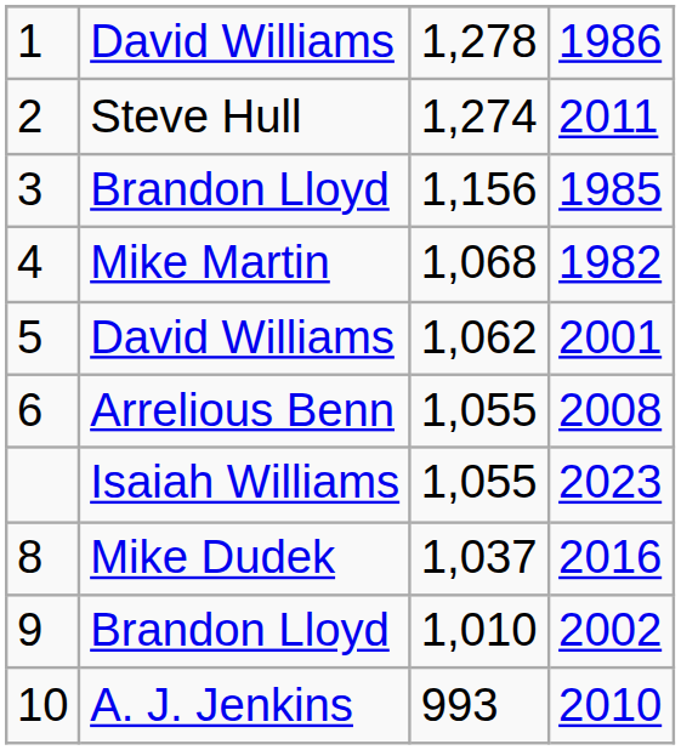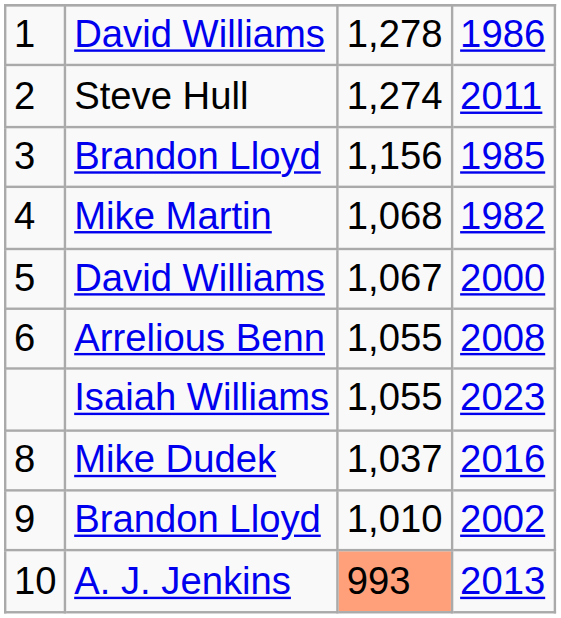 <table class="wikitable">
 <tr>
 </tr>
 <tr>
 <td>1</td>
 <td><a href='#'>David Williams</a></td>
 <td>1,278</td>
 <td><a href='#'>1986</a></td>
 </tr>
 <tr>
 <td>2</td>
 <td>Steve Hull</td>
 <td>1,274</td>
 <td><a href='#'>2011</a></td>
 </tr>
 <tr>
 <td>3</td>
 <td><a href='#'>Brandon Lloyd</a></td>
 <td>1,156</td>
 <td><a href='#'>1985</a></td>
 </tr>
 <tr>
 <td>4</td>
 <td><a href='#'>Mike Martin</a></td>
 <td>1,068</td>
 <td><a href='#'>1982</a></td>
 </tr>
 <tr>
 <td>5</td>
 <td><a href='#'>David Williams</a></td>
-<td>1,062</td>
-<td><a href='#'>2001</a></td>
+<td>1,067</td>
+<td><a href='#'>2000</a></td>
 </tr>
 <tr>
 <td>6</td>
 <td><a href='#'>Arrelious Benn</a></td>
 <td>1,055</td>
 <td><a href='#'>2008</a></td>
 </tr>
 <tr>
 <td></td>
 <td><a href='#'>Isaiah Williams</a></td>
 <td>1,055</td>
 <td><a href='#'>2023</a></td>
 </tr>
 <tr>
 <td>8</td>
 <td><a href='#'>Mike Dudek</a></td>
 <td>1,037</td>
 <td><a href='#'>2016</a></td>
 </tr>
 <tr>
 <td>9</td>
 <td><a href='#'>Brandon Lloyd</a></td>
 <td>1,010</td>
 <td><a href='#'>2002</a></td>
 </tr>
 <tr>
 <td>10</td>
 <td><a href='#'>A. J. Jenkins</a></td>
-<td>993</td>
-<td><a href='#'>2010</a></td>
+<td style="background: lightsalmon;">993</td>
+<td><a href='#'>2013</a></td>
 </tr>
 </table>
